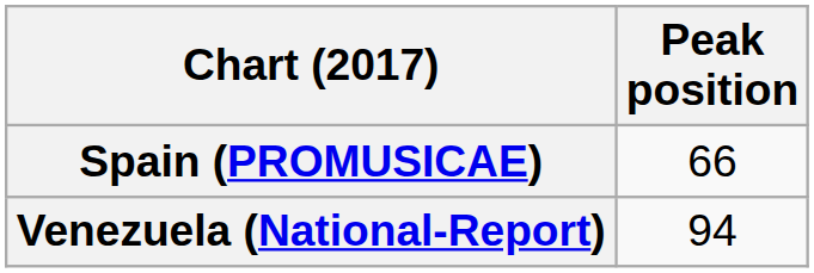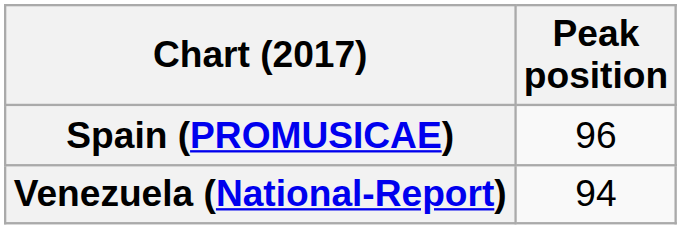 <table class="wikitable sortable plainrowheaders" style="text-align:center">
 <tr>
 <th>Chart (2017)</th>
 <th>Peak<br>position</th>
 </tr>
 <tr>
 <th scope="row">Spain (<a href='#'>PROMUSICAE</a>)</th>
-<td>66</td>
+<td>96</td>
 </tr>
 <tr>
 <th scope="row">Venezuela (<a href='#'>National-Report</a>)</th>
 <td>94</td>
 </tr>
 </table>
